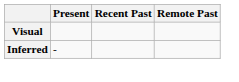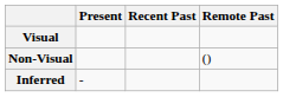 <table class="wikitable">
 <tr>
 <th></th>
 <th>Present</th>
 <th>Recent Past</th>
 <th>Remote Past</th>
 </tr>
 <tr>
 <th>Visual</th>
 <td></td>
 <td></td>
 <td></td>
 </tr>
 <tr>
+<th>Non-Visual</th>
+<td></td>
+<td></td>
+<td>()</td>
+</tr>
+<tr>
 <th>Inferred</th>
 <td>-</td>
 <td></td>
 <td></td>
 </tr>
 </table>
